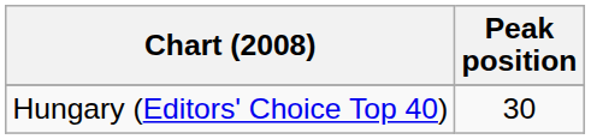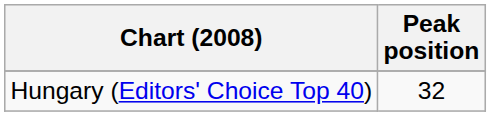 <table class="wikitable">
 <tr>
 <th>Chart (2008)</th>
 <th>Peak<br>position</th>
 </tr>
 <tr>
 </tr>
 <tr>
 <td>Hungary (<a href='#'>Editors' Choice Top 40</a>)</td>
-<td style="text-align:center;">30</td>
+<td style="text-align:center;">32</td>
 </tr>
 </table>
